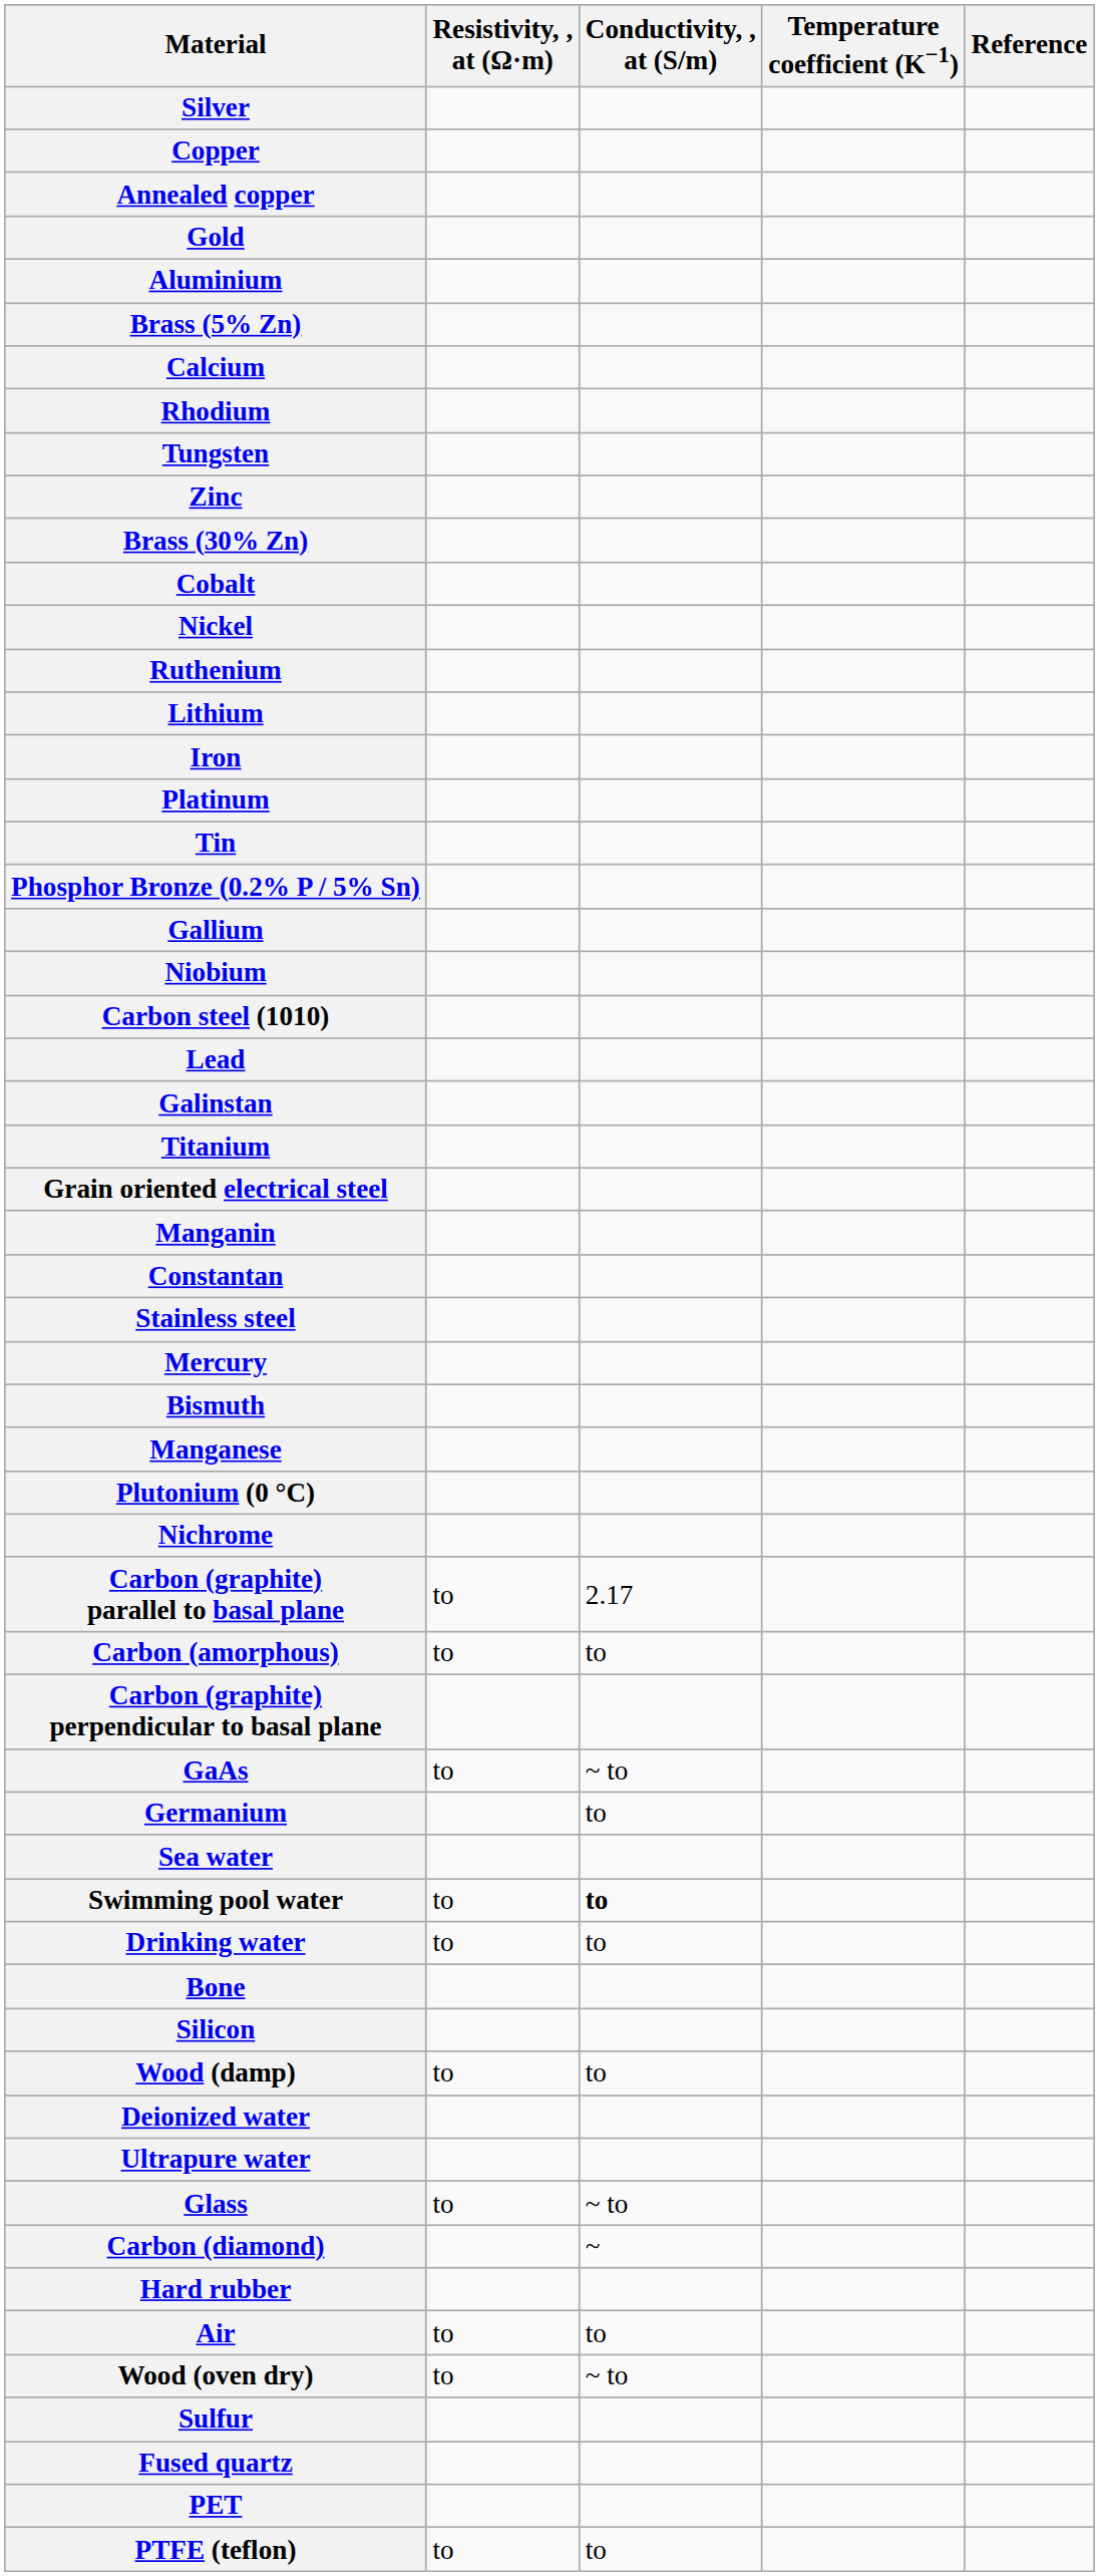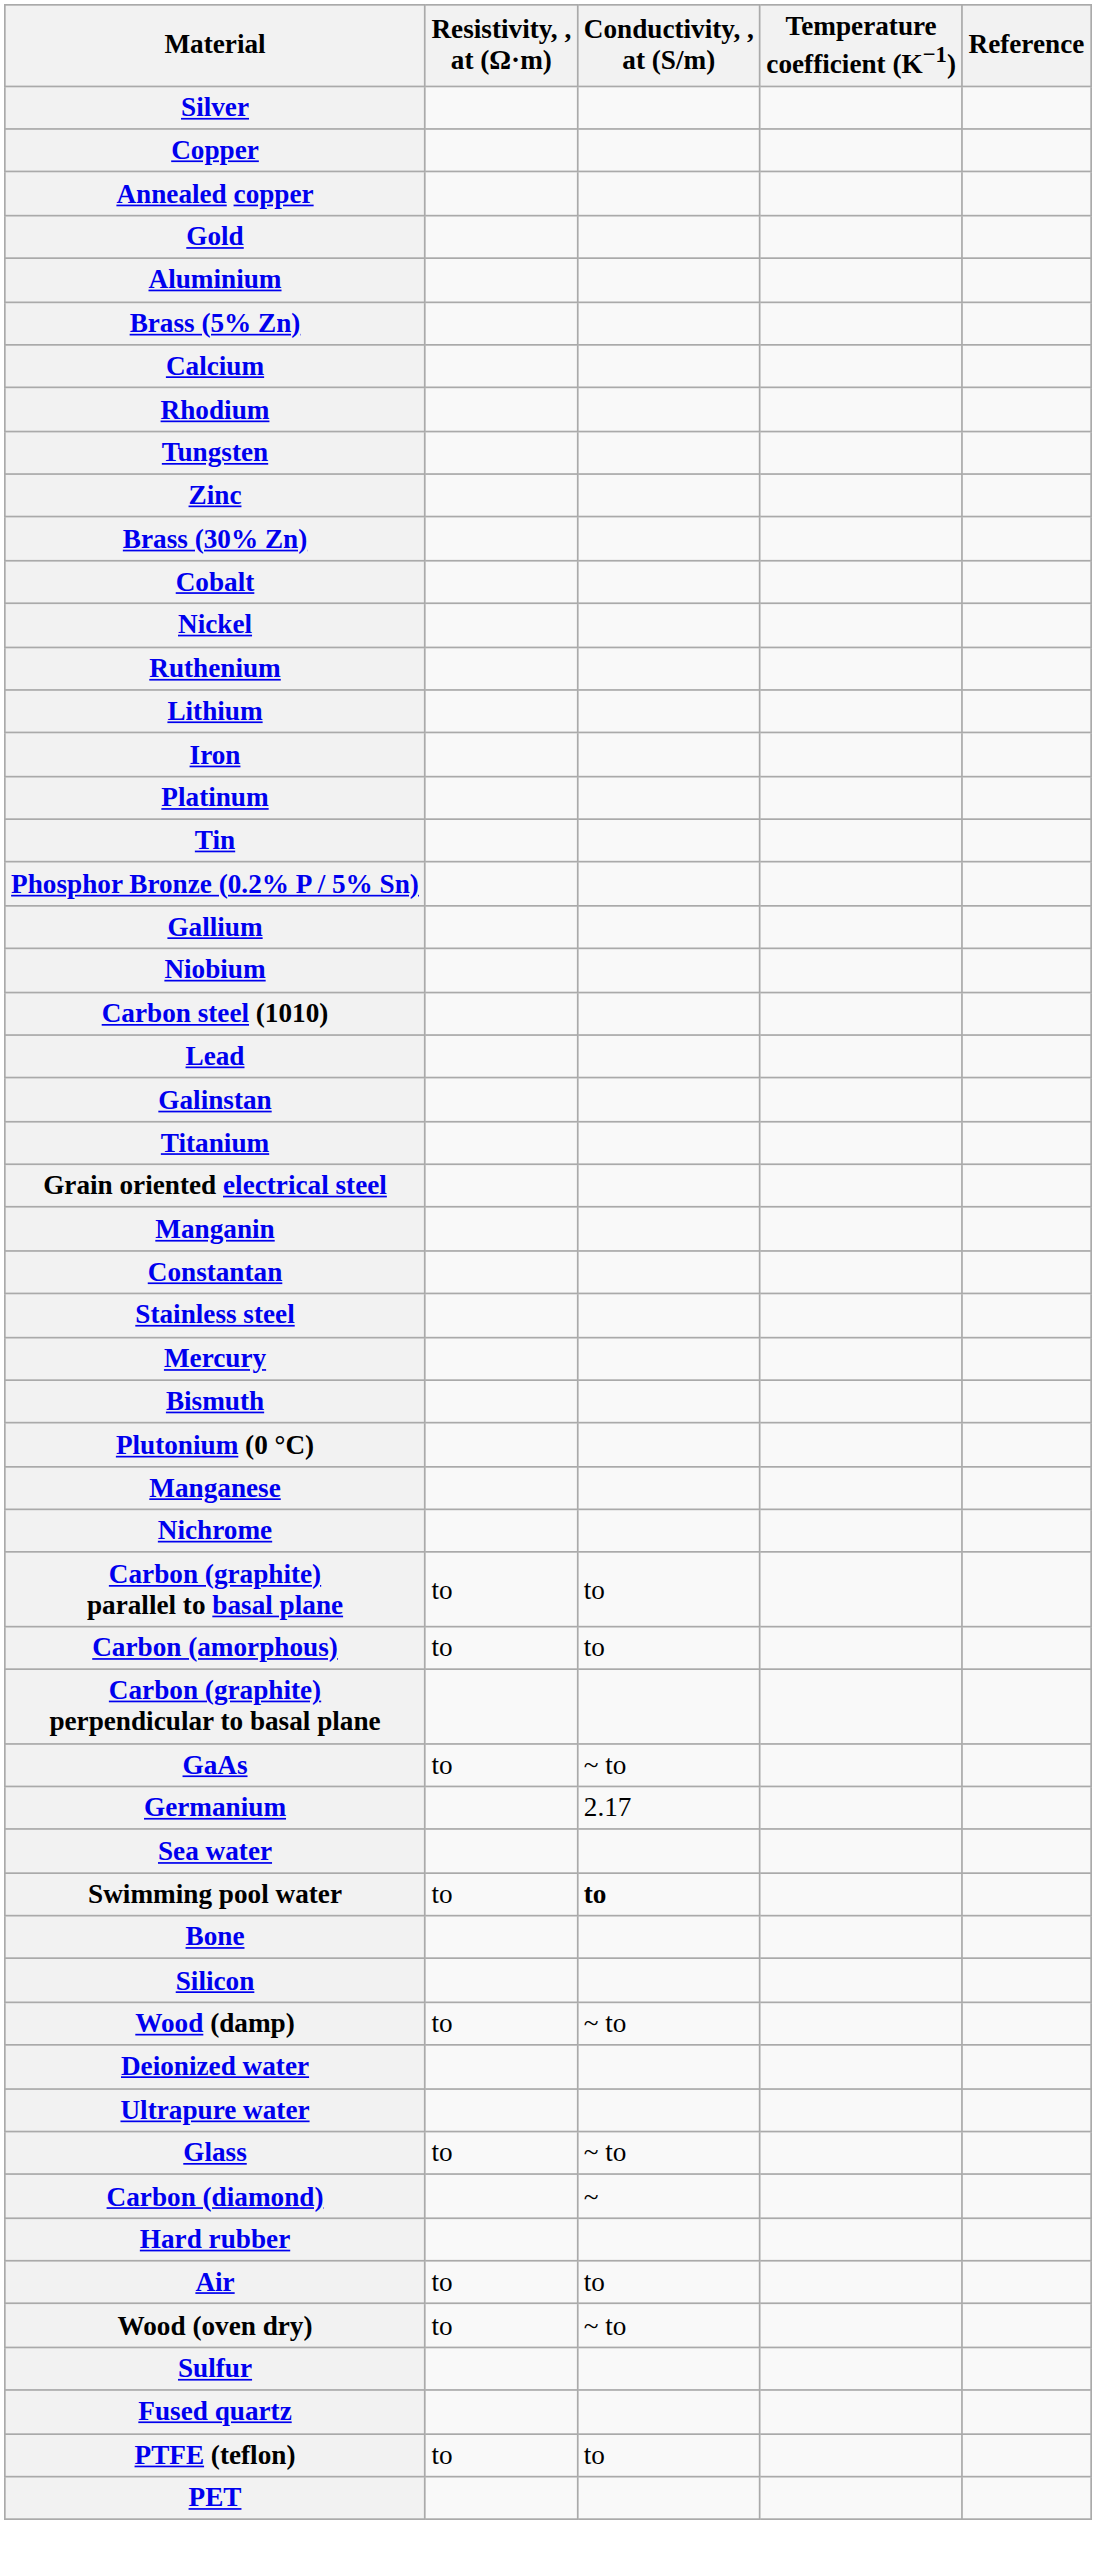 <table class="wikitable sortable plainrowheaders">
 <tr>
 <th scope="col">Material</th>
 <th scope="col" data-sort-type="number">Resistivity, , <br>at  (Ω·m)</th>
 <th scope="col" data-sort-type="number">Conductivity, , <br>at  (S/m)</th>
 <th scope="col" data-sort-type="number">Temperature<br> coefficient (K<sup>−1</sup>)</th>
 <th scope="col" class="unsortable">Reference</th>
 </tr>
 <tr>
 <th scope="row"><a href='#'>Silver</a></th>
 <td data-sort-value="0.0000000159"></td>
 <td data-sort-value="6.30E7"></td>
 <td data-sort-value="3.80E-3"></td>
 <td></td>
 </tr>
 <tr>
 <th scope="row"><a href='#'>Copper</a></th>
 <td data-sort-value="0.0000000168"></td>
 <td data-sort-value="5.96E7"></td>
 <td data-sort-value="4.04E-3"></td>
 <td></td>
 </tr>
 <tr>
 <th scope="row"><a href='#'>Annealed</a> <a href='#'>copper</a></th>
 <td data-sort-value="0.0000000172"></td>
 <td data-sort-value="5.80E7"></td>
 <td data-sort-value="3.93E-3"></td>
 <td></td>
 </tr>
 <tr>
 <th scope="row"><a href='#'>Gold</a></th>
 <td data-sort-value="2.44E-8"></td>
 <td data-sort-value="4.11E7"></td>
 <td data-sort-value="3.40E-3"></td>
 <td></td>
 </tr>
 <tr>
 <th scope="row"><a href='#'>Aluminium</a></th>
 <td data-sort-value="0.0000000265"></td>
 <td data-sort-value="3.8E7"></td>
 <td data-sort-value="3.90E-3"></td>
 <td></td>
 </tr>
 <tr>
 <th scope="row"><a href='#'>Brass (5% Zn)</a></th>
 <td data-sort-value="0.00000003"></td>
 <td data-sort-value="3.34E7"></td>
 <td></td>
 <td></td>
 </tr>
 <tr>
 <th scope="row"><a href='#'>Calcium</a></th>
 <td data-sort-value="0.0000000336"></td>
 <td data-sort-value="2.98E7"></td>
 <td data-sort-value="4.10E-3"></td>
 <td></td>
 </tr>
 <tr>
 <th scope="row"><a href='#'>Rhodium</a></th>
 <td data-sort-value="0.0000000433"></td>
 <td data-sort-value="2.31E7"></td>
 <td></td>
 <td></td>
 </tr>
 <tr>
 <th scope="row"><a href='#'>Tungsten</a></th>
 <td data-sort-value="0.0000000560"></td>
 <td data-sort-value="1.79E7"></td>
 <td data-sort-value="4.50E-3"></td>
 <td></td>
 </tr>
 <tr>
 <th scope="row"><a href='#'>Zinc</a></th>
 <td data-sort-value="0.0000000590"></td>
 <td data-sort-value="1.69E7"></td>
 <td data-sort-value="3.70E-3"></td>
 <td></td>
 </tr>
 <tr>
 <th scope="row"><a href='#'>Brass (30% Zn)</a></th>
 <td data-sort-value="0.0000000599"></td>
 <td data-sort-value="1.67E7"></td>
 <td></td>
 <td></td>
 </tr>
 <tr>
 <th scope="row"><a href='#'>Cobalt</a></th>
 <td data-sort-value="0.0000000624"></td>
 <td data-sort-value="1.60E7"></td>
 <td data-sort-value="7.00E-3"><br></td>
 <td></td>
 </tr>
 <tr>
 <th scope="row"><a href='#'>Nickel</a></th>
 <td data-sort-value="0.0000000699"></td>
 <td data-sort-value="1.43E7"></td>
 <td data-sort-value="6.00E-3"></td>
 <td></td>
 </tr>
 <tr>
 <th scope="row"><a href='#'>Ruthenium</a></th>
 <td data-sort-value="0.0000000710"></td>
 <td data-sort-value="1.41E7"></td>
 <td></td>
 <td></td>
 </tr>
 <tr>
 <th scope="row"><a href='#'>Lithium</a></th>
 <td data-sort-value="0.0000000928"></td>
 <td data-sort-value="1.08E7"></td>
 <td data-sort-value="6.00E-3"></td>
 <td></td>
 </tr>
 <tr>
 <th scope="row"><a href='#'>Iron</a></th>
 <td data-sort-value="0.000000097"></td>
 <td data-sort-value="1.03E7"></td>
 <td data-sort-value="5.00E-3"></td>
 <td></td>
 </tr>
 <tr>
 <th scope="row"><a href='#'>Platinum</a></th>
 <td data-sort-value="0.000000106"></td>
 <td data-sort-value="9.43E6"></td>
 <td data-sort-value="3.92E-3"></td>
 <td></td>
 </tr>
 <tr>
 <th scope="row"><a href='#'>Tin</a></th>
 <td data-sort-value="0.000000109"></td>
 <td data-sort-value="9.17E6"></td>
 <td data-sort-value="4.50E-3"></td>
 <td></td>
 </tr>
 <tr>
 <th scope="row"><a href='#'>Phosphor Bronze (0.2% P / 5% Sn)</a></th>
 <td data-sort-value="0.000000112"></td>
 <td data-sort-value="8.94E6"></td>
 <td></td>
 <td></td>
 </tr>
 <tr>
 <th scope="row"><a href='#'>Gallium</a></th>
 <td data-sort-value="0.000000140"></td>
 <td data-sort-value="7.10E6"></td>
 <td data-sort-value="4.00E-3"></td>
 <td></td>
 </tr>
 <tr>
 <th scope="row"><a href='#'>Niobium</a></th>
 <td data-sort-value="0.000000140"></td>
 <td data-sort-value="7.00E6"></td>
 <td></td>
 <td></td>
 </tr>
 <tr>
 <th scope="row"><a href='#'>Carbon steel</a> (1010)</th>
 <td data-sort-value="0.000000143"></td>
 <td data-sort-value="6.99E6"></td>
 <td></td>
 <td></td>
 </tr>
 <tr>
 <th scope="row"><a href='#'>Lead</a></th>
 <td data-sort-value="0.000000220"></td>
 <td data-sort-value="4.55E6"></td>
 <td data-sort-value="3.90E-3"></td>
 <td></td>
 </tr>
 <tr>
 <th scope="row"><a href='#'>Galinstan</a></th>
 <td data-sort-value="28.9E-8"></td>
 <td data-sort-value="3.46E6"></td>
 <td></td>
 </tr>
 <tr>
 <th scope="row"><a href='#'>Titanium</a></th>
 <td data-sort-value="0.000000420"></td>
 <td data-sort-value="2.38E6"></td>
 <td data-sort-value="3.90E-3"></td>
 <td></td>
 </tr>
 <tr>
 <th scope="row">Grain oriented <a href='#'>electrical steel</a></th>
 <td data-sort-value="0.000000460"></td>
 <td data-sort-value="2.17E6"></td>
 <td></td>
 <td></td>
 </tr>
 <tr>
 <th scope="row"><a href='#'>Manganin</a></th>
 <td data-sort-value="0.000000482"></td>
 <td data-sort-value="2.07E6"></td>
 <td data-sort-value="0.002E-3"></td>
 <td></td>
 </tr>
 <tr>
 <th scope="row"><a href='#'>Constantan</a></th>
 <td data-sort-value="0.000000490"></td>
 <td data-sort-value="2.04E6"></td>
 <td data-sort-value="0.008E-3"></td>
 <td></td>
 </tr>
 <tr>
 <th scope="row"><a href='#'>Stainless steel</a></th>
 <td data-sort-value="0.000000690"></td>
 <td data-sort-value="1.45E6"></td>
 <td data-sort-value="0.94E-3"></td>
 <td></td>
 </tr>
 <tr>
 <th scope="row"><a href='#'>Mercury</a></th>
 <td data-sort-value="0.000000980"></td>
 <td data-sort-value="1.02E6"></td>
 <td data-sort-value="0.90E-3"></td>
 <td></td>
 </tr>
 <tr>
 <th scope="row"><a href='#'>Bismuth</a></th>
 <td data-sort-value="0.00000129"></td>
 <td data-sort-value="7.75E5"></td>
 <td></td>
 <td></td>
 </tr>
 <tr>
-<th scope="row"><a href='#'>Manganese</a></th>
-<td data-sort-value="0.00000144"></td>
-<td data-sort-value="6.94E5"></td>
+<th scope="row"><a href='#'>Plutonium</a> (0 °C)</th>
+<td data-sort-value="0.00000146"></td>
+<td data-sort-value="6.85E5"></td>
 <td></td>
 <td></td>
 </tr>
 <tr>
-<th scope="row"><a href='#'>Plutonium</a> (0 °C)</th>
-<td data-sort-value="0.00000146"></td>
-<td data-sort-value="6.85E5"></td>
+<th scope="row"><a href='#'>Manganese</a></th>
+<td data-sort-value="0.00000144"></td>
+<td data-sort-value="6.94E5"></td>
 <td></td>
 <td></td>
 </tr>
 <tr>
 <th scope="row"><a href='#'>Nichrome</a></th>
 <td data-sort-value="0.0000011"></td>
 <td data-sort-value="6.70E5"><br></td>
 <td data-sort-value="0.40E-3"></td>
 <td></td>
 </tr>
 <tr>
 <th scope="row"><a href='#'>Carbon (graphite)</a><br>parallel to <a href='#'>basal plane</a></th>
 <td data-sort-value="2.5E-6"> to </td>
-<td>2.17</td>
+<td data-sort-value="2E5"> to <br></td>
 <td></td>
 <td></td>
 </tr>
 <tr>
 <th scope="row"><a href='#'>Carbon (amorphous)</a></th>
 <td data-sort-value="5E-4"> to  </td>
 <td data-sort-value="1.25E3"> to </td>
 <td data-sort-value="-0.50E-3"></td>
 <td></td>
 </tr>
 <tr>
 <th scope="row"><a href='#'>Carbon (graphite)</a><br>perpendicular to basal plane</th>
 <td data-sort-value="3E-3"></td>
 <td data-sort-value="3.3E2"></td>
 <td></td>
 <td></td>
 </tr>
 <tr>
 <th scope="row"><a href='#'>GaAs</a></th>
 <td data-sort-value="0.001"> to <br></td>
 <td data-sort-value="1E-15">~ to </td>
 <td></td>
 <td></td>
 </tr>
 <tr>
 <th scope="row"><a href='#'>Germanium</a></th>
 <td data-sort-value="4.6E-1"></td>
-<td data-sort-value="2E5"> to <br></td>
+<td>2.17</td>
 <td data-sort-value="-48.0E-3"></td>
 <td></td>
 </tr>
 <tr>
 <th scope="row"><a href='#'>Sea water</a></th>
 <td data-sort-value="2E-1"></td>
 <td data-sort-value="4.8"></td>
 <td></td>
 <td></td>
 </tr>
 <tr>
 <th scope="row">Swimming pool water</th>
 <td data-sort-value="4E-1"> to </td>
 <td data-sort-value="0.25"><strong> to </strong></td>
-<td></td>
-<td></td>
-</tr>
-<tr>
-<th scope="row"><a href='#'>Drinking water</a></th>
-<td data-sort-value="2E1"> to </td>
-<td data-sort-value="5E-4"> to </td>
 <td></td>
 <td></td>
 </tr>
 <tr>
 <th scope="row"><a href='#'>Bone</a></th>
 <td data-sort-value="1.66E2"></td>
 <td data-sort-value="6E-3"></td>
 <td></td>
 <td></td>
 </tr>
 <tr>
 <th scope="row"><a href='#'>Silicon</a></th>
 <td data-sort-value="2.3E3"></td>
 <td data-sort-value="4.35E-4"></td>
 <td data-sort-value="-75.0E-3"></td>
 <td></td>
 </tr>
 <tr>
 <th scope="row"><a href='#'>Wood</a> (damp)</th>
 <td data-sort-value="1E3"> to </td>
-<td data-sort-value="1E-4"> to </td>
+<td data-sort-value="1E-15">~ to </td>
 <td></td>
 <td></td>
 </tr>
 <tr>
 <th scope="row"><a href='#'>Deionized water</a></th>
 <td data-sort-value="1.8E5"></td>
 <td data-sort-value="4.2E-5"></td>
 <td></td>
 <td></td>
 </tr>
 <tr>
 <th scope="row"><a href='#'>Ultrapure water</a></th>
 <td data-sort-value="1.82E5"></td>
 <td data-sort-value="5.49E-6"></td>
 <td></td>
 <td></td>
 </tr>
 <tr>
 <th scope="row"><a href='#'>Glass</a></th>
 <td data-sort-value="1E11"> to </td>
 <td data-sort-value="1E-15">~ to </td>
 <td></td>
 <td></td>
 </tr>
 <tr>
 <th scope="row"><a href='#'>Carbon (diamond)</a></th>
 <td data-sort-value="1E12"></td>
 <td data-sort-value="1E-13">~</td>
 <td></td>
 <td></td>
 </tr>
 <tr>
 <th scope="row"><a href='#'>Hard rubber</a></th>
 <td data-sort-value="1E13"></td>
 <td data-sort-value="1E-14"></td>
 <td></td>
 <td></td>
 </tr>
 <tr>
 <th scope="row"><a href='#'>Air</a></th>
 <td data-sort-value="1E9"> to </td>
 <td data-sort-value="1E-16"> to </td>
 <td></td>
 <td></td>
 </tr>
 <tr>
 <th scope="row">Wood (oven dry)</th>
 <td data-sort-value="1E14"> to </td>
 <td data-sort-value="1E-15">~ to </td>
 <td></td>
 <td></td>
 </tr>
 <tr>
 <th scope="row"><a href='#'>Sulfur</a></th>
 <td data-sort-value="1E15"></td>
 <td data-sort-value="1E-16"></td>
 <td></td>
 <td></td>
 </tr>
 <tr>
 <th scope="row"><a href='#'>Fused quartz</a></th>
 <td data-sort-value="7.5E17"></td>
 <td data-sort-value="1.3E-18"></td>
 <td></td>
 <td></td>
 </tr>
 <tr>
+<th scope="row"><a href='#'>PTFE</a> (teflon)</th>
+<td data-sort-value="1E23"> to </td>
+<td data-sort-value="1E-25"> to </td>
+<td></td>
+<td></td>
+</tr>
+<tr>
 <th scope="row"><a href='#'>PET</a></th>
 <td data-sort-value="1E21"></td>
 <td data-sort-value="1E-21"></td>
 <td></td>
 <td></td>
 </tr>
-<tr>
-<th scope="row"><a href='#'>PTFE</a> (teflon)</th>
-<td data-sort-value="1E23"> to </td>
-<td data-sort-value="1E-25"> to </td>
-<td></td>
-<td></td>
-</tr>
 </table>
